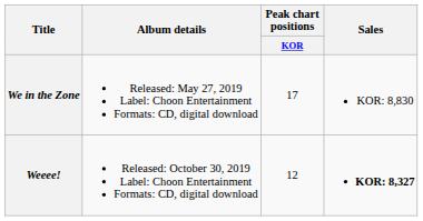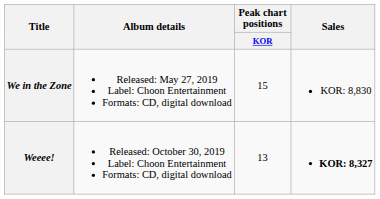 <table class="wikitable plainrowheaders" style="text-align:center;">
 <tr>
 <th scope="col" rowspan="2">Title</th>
 <th scope="col" rowspan="2">Album details</th>
 <th scope="col" colspan="1" style="width:5em;">Peak chart positions</th>
 <th scope="col" rowspan="2">Sales</th>
 </tr>
 <tr>
 <th><small><a href='#'>KOR</a></small><br></th>
 </tr>
 <tr>
 <th scope="row"><em>We in the Zone</em></th>
 <td><br><ul><li>Released: May 27, 2019</li><li>Label: Choon Entertainment</li><li>Formats: CD, digital download</li></ul></td>
-<td>17</td>
+<td>15</td>
 <td><br><ul><li>KOR: 8,830</li></ul></td>
 </tr>
 <tr>
 <th scope="row"><em>Weeee!</em></th>
 <td><br><ul><li>Released: October 30, 2019</li><li>Label: Choon Entertainment</li><li>Formats: CD, digital download</li></ul></td>
-<td>12</td>
+<td>13</td>
 <td><strong><br><ul><li>KOR: 8,327</li></ul></strong></td>
 </tr>
 </table>
